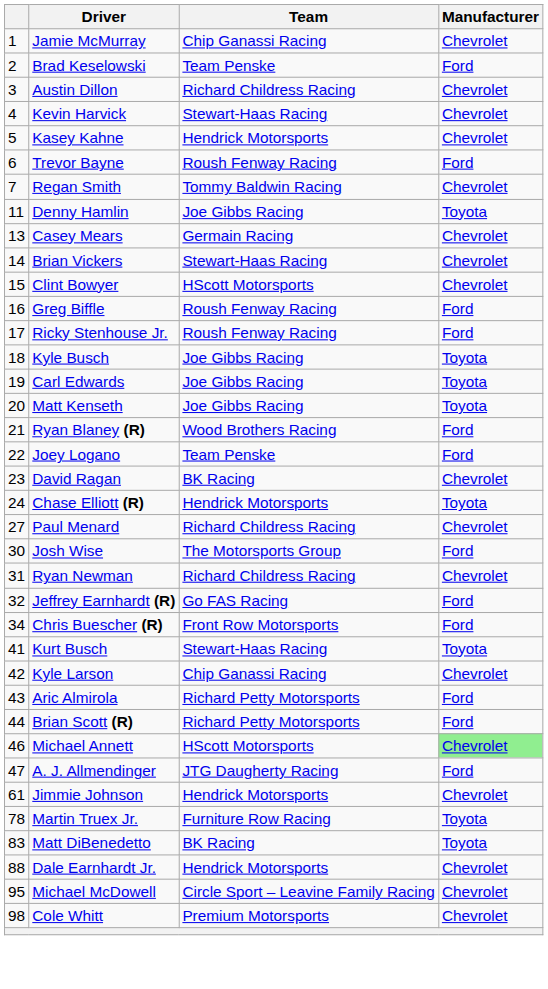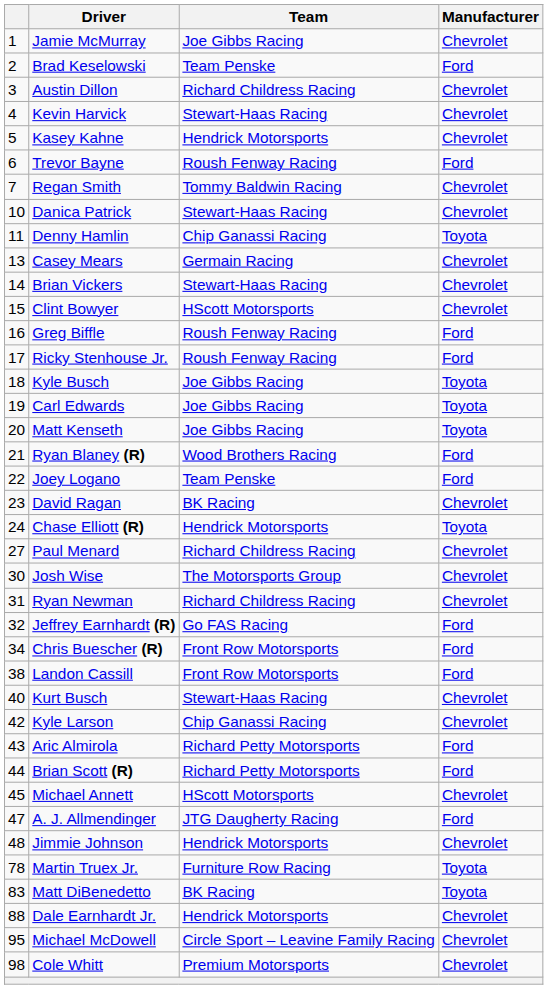 <table class="wikitable" style="font-size:95%">
 <tr>
 <th></th>
 <th>Driver</th>
 <th>Team</th>
 <th>Manufacturer</th>
 </tr>
 <tr>
 <td>1</td>
 <td><a href='#'>Jamie McMurray</a></td>
-<td><a href='#'>Chip Ganassi Racing</a></td>
+<td><a href='#'>Joe Gibbs Racing</a></td>
 <td><a href='#'>Chevrolet</a></td>
 </tr>
 <tr>
 <td>2</td>
 <td><a href='#'>Brad Keselowski</a></td>
 <td><a href='#'>Team Penske</a></td>
 <td><a href='#'>Ford</a></td>
 </tr>
 <tr>
 <td>3</td>
 <td><a href='#'>Austin Dillon</a></td>
 <td><a href='#'>Richard Childress Racing</a></td>
 <td><a href='#'>Chevrolet</a></td>
 </tr>
 <tr>
 <td>4</td>
 <td><a href='#'>Kevin Harvick</a></td>
 <td><a href='#'>Stewart-Haas Racing</a></td>
 <td><a href='#'>Chevrolet</a></td>
 </tr>
 <tr>
 <td>5</td>
 <td><a href='#'>Kasey Kahne</a></td>
 <td><a href='#'>Hendrick Motorsports</a></td>
 <td><a href='#'>Chevrolet</a></td>
 </tr>
 <tr>
 <td>6</td>
 <td><a href='#'>Trevor Bayne</a></td>
 <td><a href='#'>Roush Fenway Racing</a></td>
 <td><a href='#'>Ford</a></td>
 </tr>
 <tr>
 <td>7</td>
 <td><a href='#'>Regan Smith</a></td>
 <td><a href='#'>Tommy Baldwin Racing</a></td>
 <td><a href='#'>Chevrolet</a></td>
 </tr>
 <tr>
+<td>10</td>
+<td><a href='#'>Danica Patrick</a></td>
+<td><a href='#'>Stewart-Haas Racing</a></td>
+<td><a href='#'>Chevrolet</a></td>
+</tr>
+<tr>
 <td>11</td>
 <td><a href='#'>Denny Hamlin</a></td>
-<td><a href='#'>Joe Gibbs Racing</a></td>
+<td><a href='#'>Chip Ganassi Racing</a></td>
 <td><a href='#'>Toyota</a></td>
 </tr>
 <tr>
 <td>13</td>
 <td><a href='#'>Casey Mears</a></td>
 <td><a href='#'>Germain Racing</a></td>
 <td><a href='#'>Chevrolet</a></td>
 </tr>
 <tr>
 <td>14</td>
 <td><a href='#'>Brian Vickers</a></td>
 <td><a href='#'>Stewart-Haas Racing</a></td>
 <td><a href='#'>Chevrolet</a></td>
 </tr>
 <tr>
 <td>15</td>
 <td><a href='#'>Clint Bowyer</a></td>
 <td><a href='#'>HScott Motorsports</a></td>
 <td><a href='#'>Chevrolet</a></td>
 </tr>
 <tr>
 <td>16</td>
 <td><a href='#'>Greg Biffle</a></td>
 <td><a href='#'>Roush Fenway Racing</a></td>
 <td><a href='#'>Ford</a></td>
 </tr>
 <tr>
 <td>17</td>
 <td><a href='#'>Ricky Stenhouse Jr.</a></td>
 <td><a href='#'>Roush Fenway Racing</a></td>
 <td><a href='#'>Ford</a></td>
 </tr>
 <tr>
 <td>18</td>
 <td><a href='#'>Kyle Busch</a></td>
 <td><a href='#'>Joe Gibbs Racing</a></td>
 <td><a href='#'>Toyota</a></td>
 </tr>
 <tr>
 <td>19</td>
 <td><a href='#'>Carl Edwards</a></td>
 <td><a href='#'>Joe Gibbs Racing</a></td>
 <td><a href='#'>Toyota</a></td>
 </tr>
 <tr>
 <td>20</td>
 <td><a href='#'>Matt Kenseth</a></td>
 <td><a href='#'>Joe Gibbs Racing</a></td>
 <td><a href='#'>Toyota</a></td>
 </tr>
 <tr>
 <td>21</td>
 <td><a href='#'>Ryan Blaney</a> <strong>(R)</strong></td>
 <td><a href='#'>Wood Brothers Racing</a></td>
 <td><a href='#'>Ford</a></td>
 </tr>
 <tr>
 <td>22</td>
 <td><a href='#'>Joey Logano</a></td>
 <td><a href='#'>Team Penske</a></td>
 <td><a href='#'>Ford</a></td>
 </tr>
 <tr>
 <td>23</td>
 <td><a href='#'>David Ragan</a></td>
 <td><a href='#'>BK Racing</a></td>
 <td><a href='#'>Chevrolet</a></td>
 </tr>
 <tr>
 <td>24</td>
 <td><a href='#'>Chase Elliott</a> <strong>(R)</strong></td>
 <td><a href='#'>Hendrick Motorsports</a></td>
 <td><a href='#'>Toyota</a></td>
 </tr>
 <tr>
 <td>27</td>
 <td><a href='#'>Paul Menard</a></td>
 <td><a href='#'>Richard Childress Racing</a></td>
 <td><a href='#'>Chevrolet</a></td>
 </tr>
 <tr>
 <td>30</td>
 <td><a href='#'>Josh Wise</a></td>
 <td><a href='#'>The Motorsports Group</a></td>
-<td><a href='#'>Ford</a></td>
+<td><a href='#'>Chevrolet</a></td>
 </tr>
 <tr>
 <td>31</td>
 <td><a href='#'>Ryan Newman</a></td>
 <td><a href='#'>Richard Childress Racing</a></td>
 <td><a href='#'>Chevrolet</a></td>
 </tr>
 <tr>
 <td>32</td>
 <td><a href='#'>Jeffrey Earnhardt</a> <strong>(R)</strong></td>
 <td><a href='#'>Go FAS Racing</a></td>
 <td><a href='#'>Ford</a></td>
 </tr>
 <tr>
 <td>34</td>
 <td><a href='#'>Chris Buescher</a> <strong>(R)</strong></td>
 <td><a href='#'>Front Row Motorsports</a></td>
 <td><a href='#'>Ford</a></td>
 </tr>
 <tr>
-<td>41</td>
+<td>38</td>
+<td><a href='#'>Landon Cassill</a></td>
+<td><a href='#'>Front Row Motorsports</a></td>
+<td><a href='#'>Ford</a></td>
+</tr>
+<tr>
+<td>40</td>
 <td><a href='#'>Kurt Busch</a></td>
 <td><a href='#'>Stewart-Haas Racing</a></td>
-<td><a href='#'>Toyota</a></td>
+<td><a href='#'>Chevrolet</a></td>
 </tr>
 <tr>
 <td>42</td>
 <td><a href='#'>Kyle Larson</a></td>
 <td><a href='#'>Chip Ganassi Racing</a></td>
 <td><a href='#'>Chevrolet</a></td>
 </tr>
 <tr>
 <td>43</td>
 <td><a href='#'>Aric Almirola</a></td>
 <td><a href='#'>Richard Petty Motorsports</a></td>
 <td><a href='#'>Ford</a></td>
 </tr>
 <tr>
 <td>44</td>
 <td><a href='#'>Brian Scott</a> <strong>(R)</strong></td>
 <td><a href='#'>Richard Petty Motorsports</a></td>
 <td><a href='#'>Ford</a></td>
 </tr>
 <tr>
-<td>46</td>
+<td>45</td>
 <td><a href='#'>Michael Annett</a></td>
 <td><a href='#'>HScott Motorsports</a></td>
-<td style="background: lightgreen;"><a href='#'>Chevrolet</a></td>
+<td><a href='#'>Chevrolet</a></td>
 </tr>
 <tr>
 <td>47</td>
 <td><a href='#'>A. J. Allmendinger</a></td>
 <td><a href='#'>JTG Daugherty Racing</a></td>
 <td><a href='#'>Ford</a></td>
 </tr>
 <tr>
-<td>61</td>
+<td>48</td>
 <td><a href='#'>Jimmie Johnson</a></td>
 <td><a href='#'>Hendrick Motorsports</a></td>
 <td><a href='#'>Chevrolet</a></td>
 </tr>
 <tr>
 <td>78</td>
 <td><a href='#'>Martin Truex Jr.</a></td>
 <td><a href='#'>Furniture Row Racing</a></td>
 <td><a href='#'>Toyota</a></td>
 </tr>
 <tr>
 <td>83</td>
 <td><a href='#'>Matt DiBenedetto</a></td>
 <td><a href='#'>BK Racing</a></td>
 <td><a href='#'>Toyota</a></td>
 </tr>
 <tr>
 <td>88</td>
 <td><a href='#'>Dale Earnhardt Jr.</a></td>
 <td><a href='#'>Hendrick Motorsports</a></td>
 <td><a href='#'>Chevrolet</a></td>
 </tr>
 <tr>
 <td>95</td>
 <td><a href='#'>Michael McDowell</a></td>
 <td><a href='#'>Circle Sport – Leavine Family Racing</a></td>
 <td><a href='#'>Chevrolet</a></td>
 </tr>
 <tr>
 <td>98</td>
 <td><a href='#'>Cole Whitt</a></td>
 <td><a href='#'>Premium Motorsports</a></td>
 <td><a href='#'>Chevrolet</a></td>
 </tr>
 <tr>
 <th colspan="4"></th>
 </tr>
 </table>
